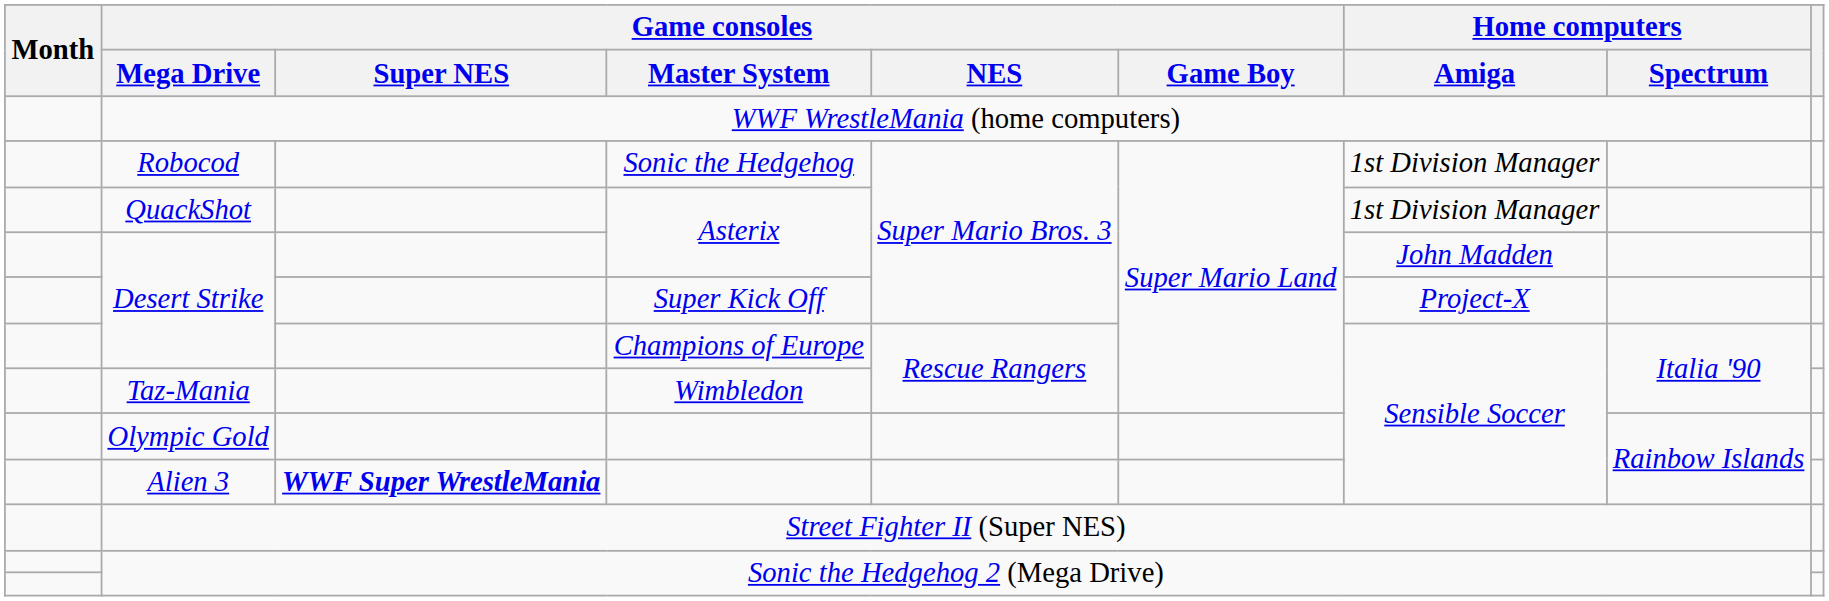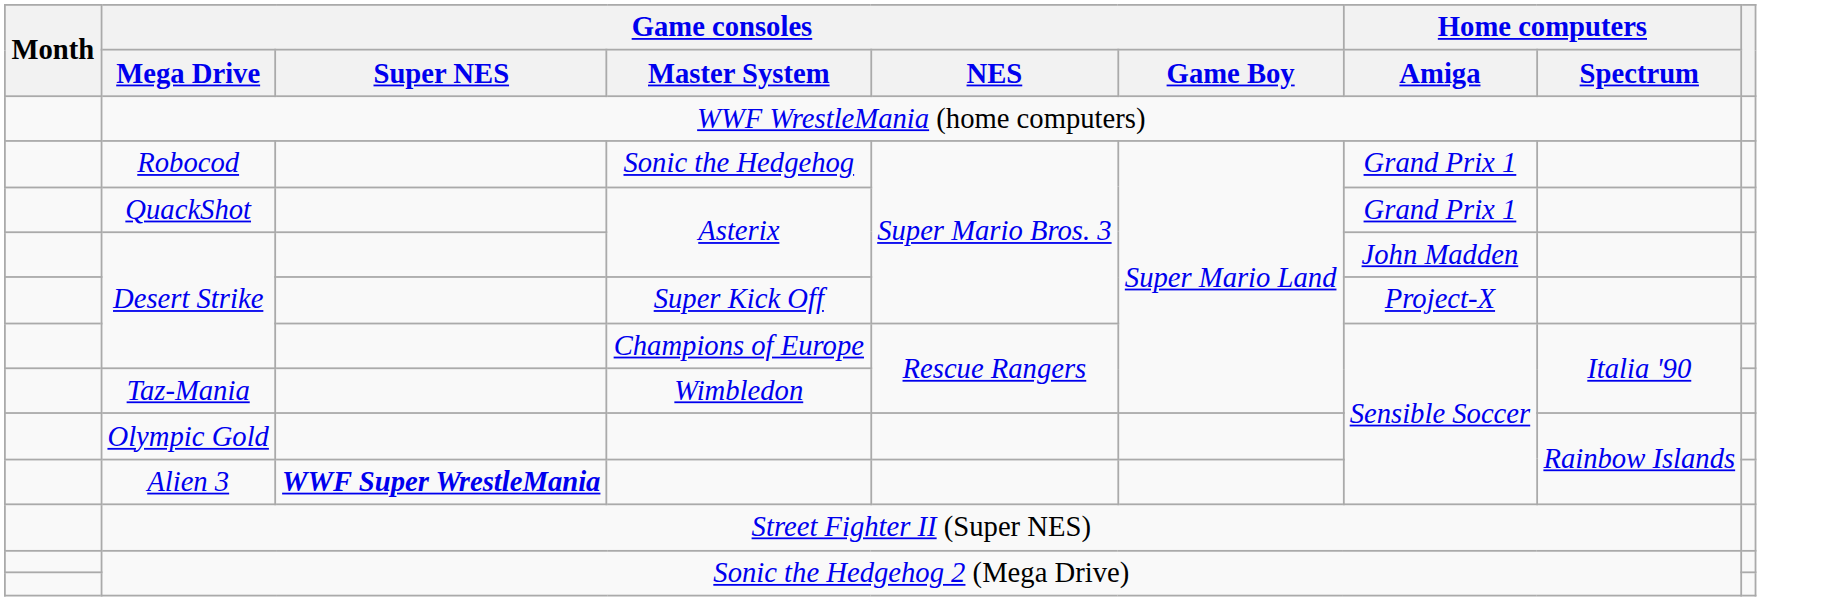 <table class="wikitable sortable" style="text-align:center">
 <tr>
 <th rowspan="2">Month</th>
 <th colspan="5"><a href='#'>Game consoles</a></th>
 <th colspan="2"><a href='#'>Home computers</a></th>
 <th rowspan="2" class="unsortable"></th>
 </tr>
 <tr>
 <th><a href='#'>Mega Drive</a></th>
 <th><a href='#'>Super NES</a></th>
 <th><a href='#'>Master System</a></th>
 <th><a href='#'>NES</a></th>
 <th><a href='#'>Game Boy</a></th>
 <th><a href='#'>Amiga</a></th>
 <th><a href='#'>Spectrum</a></th>
 </tr>
 <tr>
 <td></td>
 <td colspan="7"><em><a href='#'>WWF WrestleMania</a></em> (home computers)</td>
 <td></td>
 </tr>
 <tr>
 <td></td>
 <td><em><a href='#'>Robocod</a></em></td>
 <td></td>
 <td><em><a href='#'>Sonic the Hedgehog</a></em></td>
 <td rowspan="4"><em><a href='#'>Super Mario Bros. 3</a></em></td>
 <td rowspan="6"><em><a href='#'>Super Mario Land</a></em></td>
-<td><em>1st Division Manager</em></td>
+<td><em><a href='#'>Grand Prix 1</a></em></td>
 <td></td>
 <td></td>
 </tr>
 <tr>
 <td></td>
 <td><em><a href='#'>QuackShot</a></em></td>
 <td></td>
 <td rowspan="2"><em><a href='#'>Asterix</a></em></td>
-<td><em>1st Division Manager</em></td>
+<td><em><a href='#'>Grand Prix 1</a></em></td>
 <td></td>
 <td></td>
 </tr>
 <tr>
 <td></td>
 <td rowspan="3"><em><a href='#'>Desert Strike</a></em></td>
 <td></td>
 <td><em><a href='#'>John Madden</a></em></td>
 <td></td>
 <td></td>
 </tr>
 <tr>
 <td></td>
 <td></td>
 <td><em><a href='#'>Super Kick Off</a></em></td>
 <td><em><a href='#'>Project-X</a></em></td>
 <td></td>
 <td></td>
 </tr>
 <tr>
 <td></td>
 <td></td>
 <td><em><a href='#'>Champions of Europe</a></em></td>
 <td rowspan="2"><em><a href='#'>Rescue Rangers</a></em></td>
 <td rowspan="4"><em><a href='#'>Sensible Soccer</a></em></td>
 <td rowspan="2"><em><a href='#'>Italia '90</a></em></td>
 <td></td>
 </tr>
 <tr>
 <td></td>
 <td><em><a href='#'>Taz-Mania</a></em></td>
 <td></td>
 <td><em><a href='#'>Wimbledon</a></em></td>
 <td></td>
 </tr>
 <tr>
 <td></td>
 <td><em><a href='#'>Olympic Gold</a></em></td>
 <td></td>
 <td></td>
 <td></td>
 <td></td>
 <td rowspan="2"><em><a href='#'>Rainbow Islands</a></em></td>
 <td></td>
 </tr>
 <tr>
 <td></td>
 <td><em><a href='#'>Alien 3</a></em></td>
 <td><strong><em><a href='#'>WWF Super WrestleMania</a></em></strong></td>
 <td></td>
 <td></td>
 <td></td>
 <td></td>
 </tr>
 <tr>
 <td></td>
 <td colspan="7"><em><a href='#'>Street Fighter II</a></em> (Super NES)</td>
 <td></td>
 </tr>
 <tr>
 <td></td>
 <td colspan="7" rowspan="2"><em><a href='#'>Sonic the Hedgehog 2</a></em> (Mega Drive)</td>
 <td></td>
 </tr>
 <tr>
 <td></td>
 <td></td>
 </tr>
 </table>
